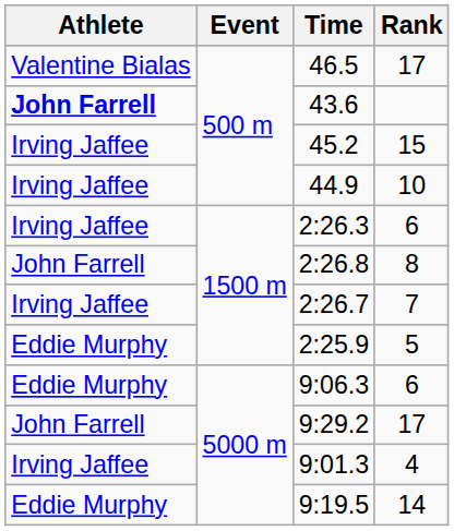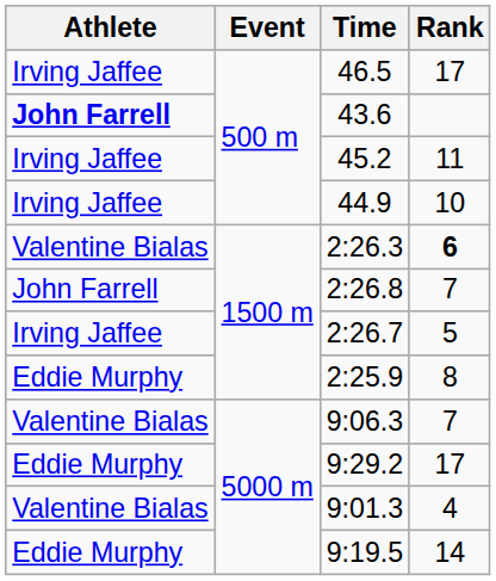 <table class=wikitable style=font-size:90%;text-align:center>
 <tr>
 <th>Athlete</th>
 <th>Event</th>
 <th>Time</th>
 <th>Rank</th>
 </tr>
 <tr>
-<td align=left><a href='#'>Valentine Bialas</a></td>
+<td align=left><a href='#'>Irving Jaffee</a></td>
 <td align=left rowspan=4><a href='#'>500 m</a></td>
 <td>46.5</td>
 <td>17</td>
 </tr>
 <tr>
 <td align=left><strong><a href='#'>John Farrell</a></strong></td>
 <td>43.6</td>
 <td></td>
 </tr>
 <tr>
 <td align=left><a href='#'>Irving Jaffee</a></td>
 <td>45.2</td>
-<td>15</td>
+<td>11</td>
 </tr>
 <tr>
 <td align=left><a href='#'>Irving Jaffee</a></td>
 <td>44.9</td>
 <td>10</td>
 </tr>
 <tr>
-<td align=left><a href='#'>Irving Jaffee</a></td>
+<td align=left><a href='#'>Valentine Bialas</a></td>
 <td align=left rowspan=4><a href='#'>1500 m</a></td>
 <td>2:26.3</td>
-<td>6</td>
+<td><strong>6</strong></td>
 </tr>
 <tr>
 <td align=left><a href='#'>John Farrell</a></td>
 <td>2:26.8</td>
-<td>8</td>
+<td>7</td>
 </tr>
 <tr>
 <td align=left><a href='#'>Irving Jaffee</a></td>
 <td>2:26.7</td>
+<td>5</td>
+</tr>
+<tr>
+<td align=left><a href='#'>Eddie Murphy</a></td>
+<td>2:25.9</td>
+<td>8</td>
+</tr>
+<tr>
+<td align=left><a href='#'>Valentine Bialas</a></td>
+<td align=left rowspan=4><a href='#'>5000 m</a></td>
+<td>9:06.3</td>
 <td>7</td>
 </tr>
 <tr>
 <td align=left><a href='#'>Eddie Murphy</a></td>
-<td>2:25.9</td>
-<td>5</td>
-</tr>
-<tr>
-<td align=left><a href='#'>Eddie Murphy</a></td>
-<td align=left rowspan=4><a href='#'>5000 m</a></td>
-<td>9:06.3</td>
-<td>6</td>
-</tr>
-<tr>
-<td align=left><a href='#'>John Farrell</a></td>
 <td>9:29.2</td>
 <td>17</td>
 </tr>
 <tr>
-<td align=left><a href='#'>Irving Jaffee</a></td>
+<td align=left><a href='#'>Valentine Bialas</a></td>
 <td>9:01.3</td>
 <td>4</td>
 </tr>
 <tr>
 <td align=left><a href='#'>Eddie Murphy</a></td>
 <td>9:19.5</td>
 <td>14</td>
 </tr>
 </table>
